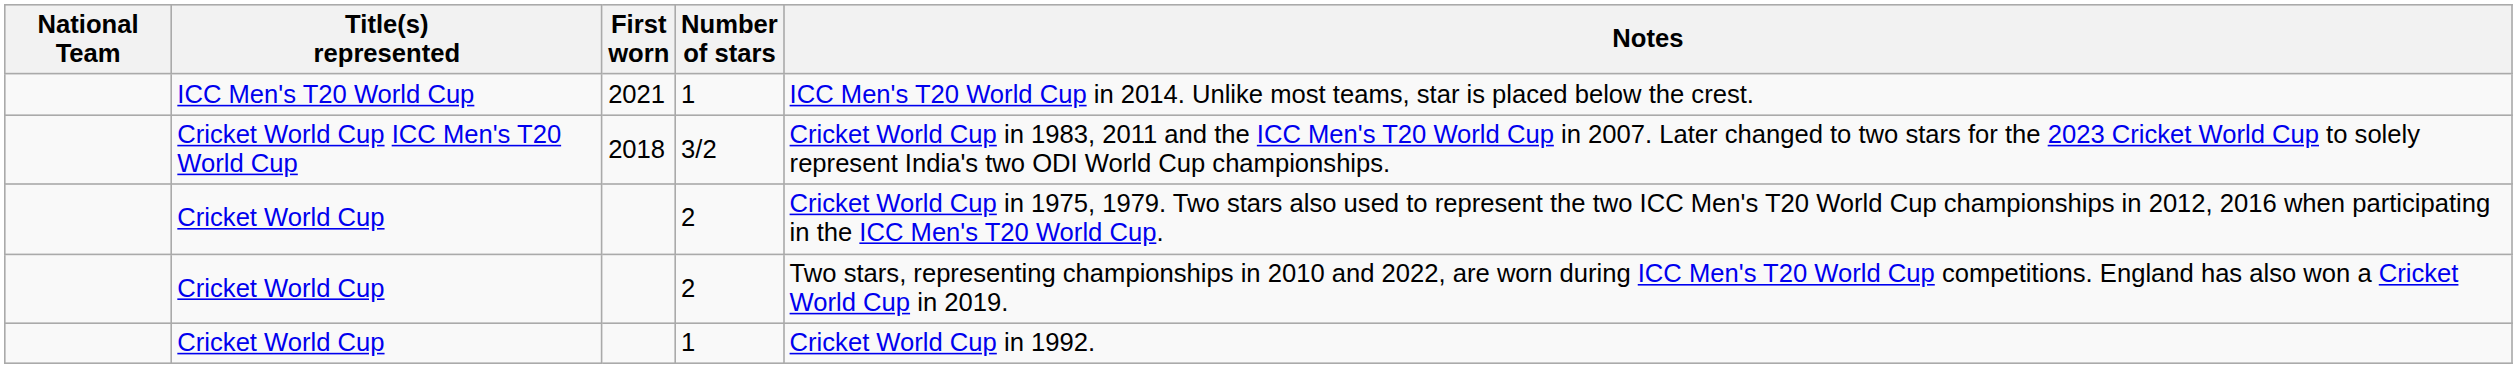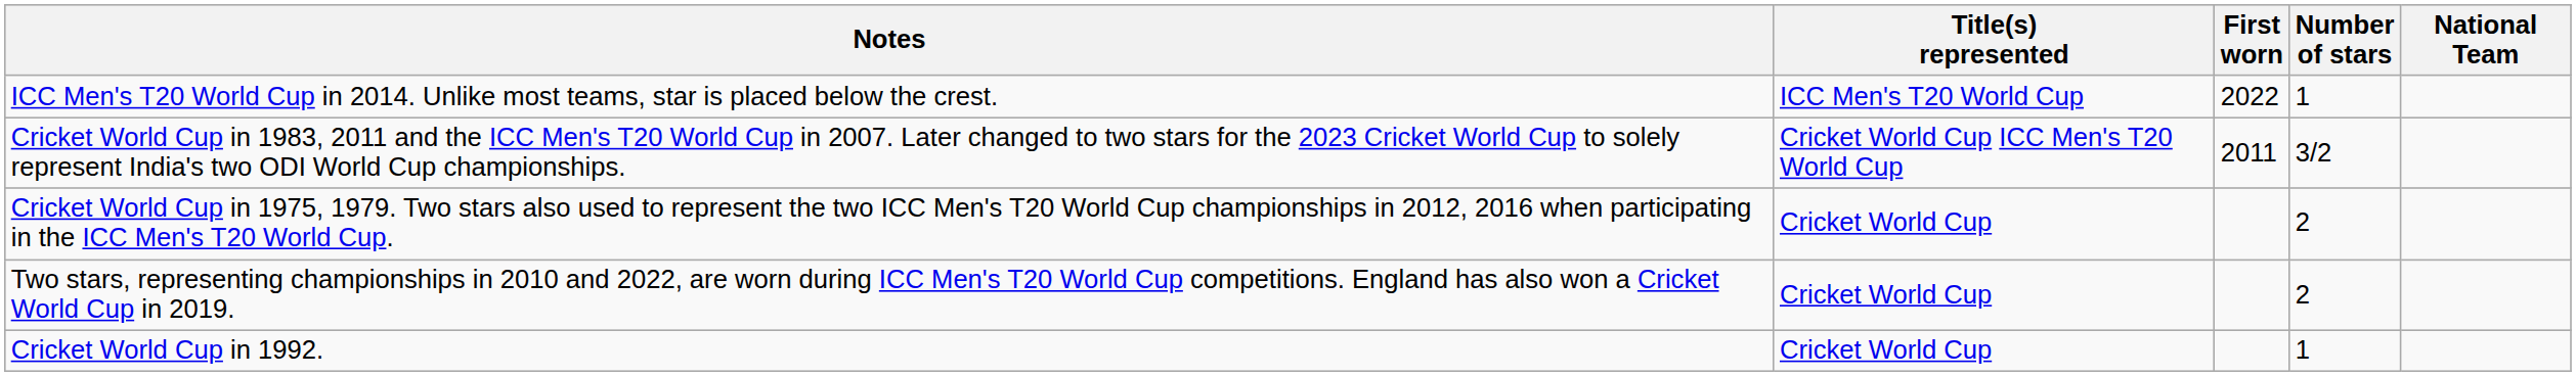 <table class="wikitable sortable">
 <tr>
-<th>National Team</th>
+<th class="unsortable">Notes</th>
 <th>Title(s)<br>represented</th>
 <th>First<br>worn</th>
 <th>Number<br>of stars</th>
-<th class="unsortable">Notes</th>
+<th>National Team</th>
 </tr>
 <tr>
+<td><a href='#'>ICC Men's T20 World Cup</a> in 2014. Unlike most teams, star is placed below the crest.</td>
+<td><a href='#'>ICC Men's T20 World Cup</a></td>
+<td>2022</td>
+<td>1</td>
 <td></td>
-<td><a href='#'>ICC Men's T20 World Cup</a></td>
-<td>2021</td>
-<td>1</td>
-<td><a href='#'>ICC Men's T20 World Cup</a> in 2014. Unlike most teams, star is placed below the crest.</td>
 </tr>
 <tr>
+<td><a href='#'>Cricket World Cup</a> in 1983, 2011 and the <a href='#'>ICC Men's T20 World Cup</a> in 2007. Later changed to two stars for the <a href='#'>2023 Cricket World Cup</a> to solely represent India's two ODI World Cup championships.</td>
+<td><a href='#'>Cricket World Cup</a> <a href='#'>ICC Men's T20 World Cup</a></td>
+<td>2011</td>
+<td>3/2</td>
 <td></td>
-<td><a href='#'>Cricket World Cup</a> <a href='#'>ICC Men's T20 World Cup</a></td>
-<td>2018</td>
-<td>3/2</td>
-<td><a href='#'>Cricket World Cup</a> in 1983, 2011 and the <a href='#'>ICC Men's T20 World Cup</a> in 2007. Later changed to two stars for the <a href='#'>2023 Cricket World Cup</a> to solely represent India's two ODI World Cup championships.</td>
 </tr>
 <tr ->
-<td></td>
+<td><a href='#'>Cricket World Cup</a> in 1975, 1979. Two stars also used to represent the two ICC Men's T20 World Cup championships in 2012, 2016 when participating in the <a href='#'>ICC Men's T20 World Cup</a>.</td>
 <td><a href='#'>Cricket World Cup</a></td>
 <td></td>
 <td>2</td>
-<td><a href='#'>Cricket World Cup</a> in 1975, 1979. Two stars also used to represent the two ICC Men's T20 World Cup championships in 2012, 2016 when participating in the <a href='#'>ICC Men's T20 World Cup</a>.</td>
+<td></td>
 </tr>
 <tr -->
-<td></td>
+<td>Two stars, representing championships in 2010 and 2022, are worn during <a href='#'>ICC Men's T20 World Cup</a> competitions. England has also won a <a href='#'>Cricket World Cup</a> in 2019.</td>
 <td><a href='#'>Cricket World Cup</a></td>
 <td></td>
 <td>2</td>
-<td>Two stars, representing championships in 2010 and 2022, are worn during <a href='#'>ICC Men's T20 World Cup</a> competitions. England has also won a <a href='#'>Cricket World Cup</a> in 2019.</td>
+<td></td>
 </tr>
 <tr --->
-<td></td>
+<td><a href='#'>Cricket World Cup</a> in 1992.</td>
 <td><a href='#'>Cricket World Cup</a></td>
 <td></td>
 <td>1</td>
-<td><a href='#'>Cricket World Cup</a> in 1992.</td>
+<td></td>
 </tr>
 </table>
